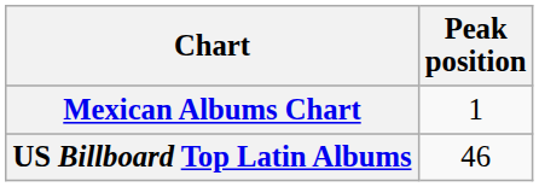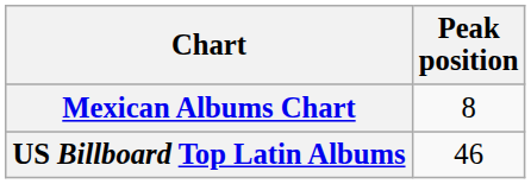 <table class="wikitable sortable plainrowheaders">
 <tr>
 <th>Chart</th>
 <th>Peak<br>position</th>
 </tr>
 <tr>
 <th scope=row><a href='#'>Mexican Albums Chart</a></th>
-<td style="text-align:center;">1</td>
+<td style="text-align:center;">8</td>
 </tr>
 <tr>
 <th scope=row>US <em>Billboard</em> <a href='#'>Top Latin Albums</a></th>
 <td style="text-align:center;">46</td>
 </tr>
 </table>
